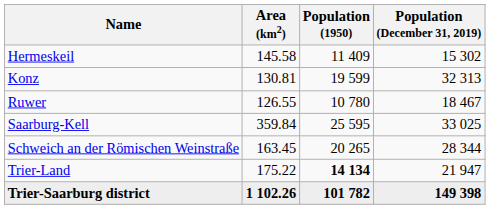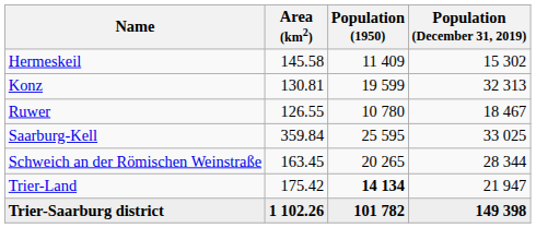 <table class="wikitable sortable" style="text-align:right">
 <tr bgcolor="#eeeeee">
 <th align="left">Name</th>
 <th align="left">Area<br><small>(km<sup>2</sup>)</small></th>
 <th align="left">Population<br><small>(1950)</small></th>
 <th align="left">Population<br><small>(December 31, 2019)</small></th>
 </tr>
 <tr>
 <td style="text-align:left"> <a href='#'>Hermeskeil</a></td>
 <td>145.58</td>
 <td>11 409</td>
 <td>15 302</td>
 </tr>
 <tr>
 <td style="text-align:left"> <a href='#'>Konz</a></td>
 <td>130.81</td>
 <td>19 599</td>
 <td>32 313</td>
 </tr>
 <tr>
 <td style="text-align:left"> <a href='#'>Ruwer</a></td>
 <td>126.55</td>
 <td>10 780</td>
 <td>18 467</td>
 </tr>
 <tr>
 <td style="text-align:left"> <a href='#'>Saarburg-Kell</a></td>
 <td>359.84</td>
 <td>25 595</td>
 <td>33 025</td>
 </tr>
 <tr>
 <td style="text-align:left"> <a href='#'>Schweich an der Römischen Weinstraße</a></td>
 <td>163.45</td>
 <td>20 265</td>
 <td>28 344</td>
 </tr>
 <tr>
 <td style="text-align:left"> <a href='#'>Trier-Land</a></td>
-<td>175.22</td>
+<td>175.42</td>
 <td><strong>14 134</strong></td>
 <td>21 947</td>
 </tr>
 <tr class="sortbottom" bgcolor="#eeeeee">
 <td style="text-align:left"> <strong>Trier-Saarburg district</strong></td>
 <td><strong>1 102.26</strong></td>
 <td><strong>101 782</strong></td>
 <td><strong>149 398</strong></td>
 </tr>
 </table>
